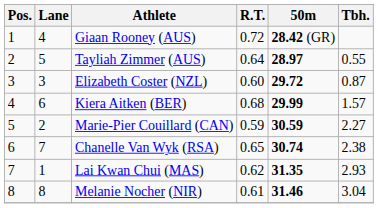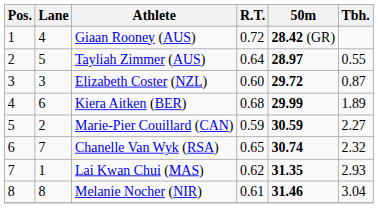 <table class="wikitable">
 <tr>
 <th>Pos.</th>
 <th>Lane</th>
 <th>Athlete</th>
 <th>R.T.</th>
 <th>50m</th>
 <th>Tbh.</th>
 </tr>
 <tr>
 <td>1</td>
 <td>4</td>
 <td> <a href='#'>Giaan Rooney</a> (<a href='#'>AUS</a>)</td>
 <td>0.72</td>
 <td><strong>28.42</strong> (GR)</td>
 <td> </td>
 </tr>
 <tr>
 <td>2</td>
 <td>5</td>
 <td> <a href='#'>Tayliah Zimmer</a> (<a href='#'>AUS</a>)</td>
 <td>0.64</td>
 <td><strong>28.97</strong></td>
 <td>0.55</td>
 </tr>
 <tr>
 <td>3</td>
 <td>3</td>
 <td> <a href='#'>Elizabeth Coster</a> (<a href='#'>NZL</a>)</td>
 <td>0.60</td>
 <td><strong>29.72</strong></td>
 <td>0.87</td>
 </tr>
 <tr>
 <td>4</td>
 <td>6</td>
 <td> <a href='#'>Kiera Aitken</a> (<a href='#'>BER</a>)</td>
 <td>0.68</td>
 <td><strong>29.99</strong></td>
-<td>1.57</td>
+<td>1.89</td>
 </tr>
 <tr>
 <td>5</td>
 <td>2</td>
 <td> <a href='#'>Marie-Pier Couillard</a> (<a href='#'>CAN</a>)</td>
 <td>0.59</td>
 <td><strong>30.59</strong></td>
 <td>2.27</td>
 </tr>
 <tr>
 <td>6</td>
 <td>7</td>
 <td> <a href='#'>Chanelle Van Wyk</a> (<a href='#'>RSA</a>)</td>
 <td>0.65</td>
 <td><strong>30.74</strong></td>
-<td>2.38</td>
+<td>2.32</td>
 </tr>
 <tr>
 <td>7</td>
 <td>1</td>
 <td> <a href='#'>Lai Kwan Chui</a> (<a href='#'>MAS</a>)</td>
 <td>0.62</td>
 <td><strong>31.35</strong></td>
 <td>2.93</td>
 </tr>
 <tr>
 <td>8</td>
 <td>8</td>
 <td> <a href='#'>Melanie Nocher</a> (<a href='#'>NIR</a>)</td>
 <td>0.61</td>
 <td><strong>31.46</strong></td>
 <td>3.04</td>
 </tr>
 <tr>
 </tr>
 </table>
